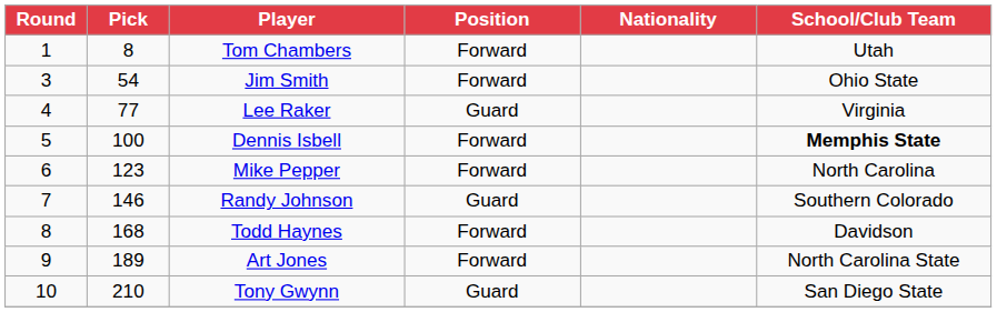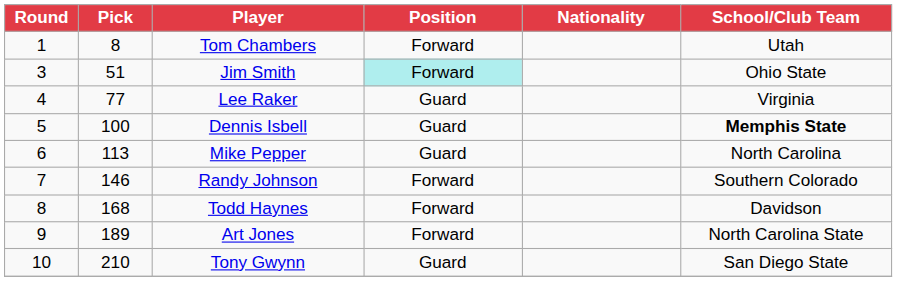 <table class="wikitable sortable sortable">
 <tr>
 <th style="background-color: #E23B45;  color: #FFFFFF" width="7%">Round</th>
 <th style="background-color: #E23B45;  color: #FFFFFF" width="7%">Pick</th>
 <th style="background-color: #E23B45;  color: #FFFFFF" width="20%">Player</th>
 <th style="background-color: #E23B45;  color: #FFFFFF" width="15%">Position</th>
 <th style="background-color: #E23B45;  color: #FFFFFF" width="15%">Nationality</th>
 <th style="background-color: #E23B45;  color: #FFFFFF" width="20%">School/Club Team</th>
 </tr>
 <tr style="text-align: center">
 <td>1</td>
 <td>8</td>
 <td><a href='#'>Tom Chambers</a></td>
 <td>Forward</td>
 <td></td>
 <td>Utah</td>
 </tr>
 <tr style="text-align: center">
 <td>3</td>
-<td>54</td>
+<td>51</td>
 <td><a href='#'>Jim Smith</a></td>
-<td>Forward</td>
+<td style="background: paleturquoise;">Forward</td>
 <td></td>
 <td>Ohio State</td>
 </tr>
 <tr style="text-align: center">
 <td>4</td>
 <td>77</td>
 <td><a href='#'>Lee Raker</a></td>
 <td>Guard</td>
 <td></td>
 <td>Virginia</td>
 </tr>
 <tr style="text-align: center">
 <td>5</td>
 <td>100</td>
 <td><a href='#'>Dennis Isbell</a></td>
-<td>Forward</td>
+<td>Guard</td>
 <td></td>
 <td><strong>Memphis State</strong></td>
 </tr>
 <tr style="text-align: center">
 <td>6</td>
-<td>123</td>
+<td>113</td>
 <td><a href='#'>Mike Pepper</a></td>
-<td>Forward</td>
+<td>Guard</td>
 <td></td>
 <td>North Carolina</td>
 </tr>
 <tr style="text-align: center">
 <td>7</td>
 <td>146</td>
 <td><a href='#'>Randy Johnson</a></td>
-<td>Guard</td>
+<td>Forward</td>
 <td></td>
 <td>Southern Colorado</td>
 </tr>
 <tr style="text-align: center">
 <td>8</td>
 <td>168</td>
 <td><a href='#'>Todd Haynes</a></td>
 <td>Forward</td>
 <td></td>
 <td>Davidson</td>
 </tr>
 <tr style="text-align: center">
 <td>9</td>
 <td>189</td>
 <td><a href='#'>Art Jones</a></td>
 <td>Forward</td>
 <td></td>
 <td>North Carolina State</td>
 </tr>
 <tr style="text-align: center">
 <td>10</td>
 <td>210</td>
 <td><a href='#'>Tony Gwynn</a></td>
 <td>Guard</td>
 <td></td>
 <td>San Diego State</td>
 </tr>
 <tr style="text-align: center">
 </tr>
 </table>
